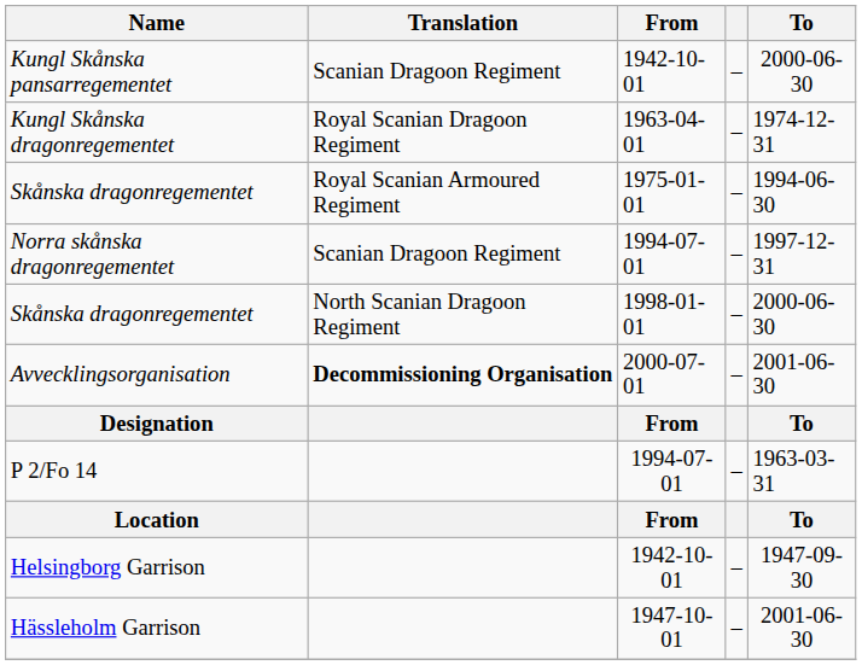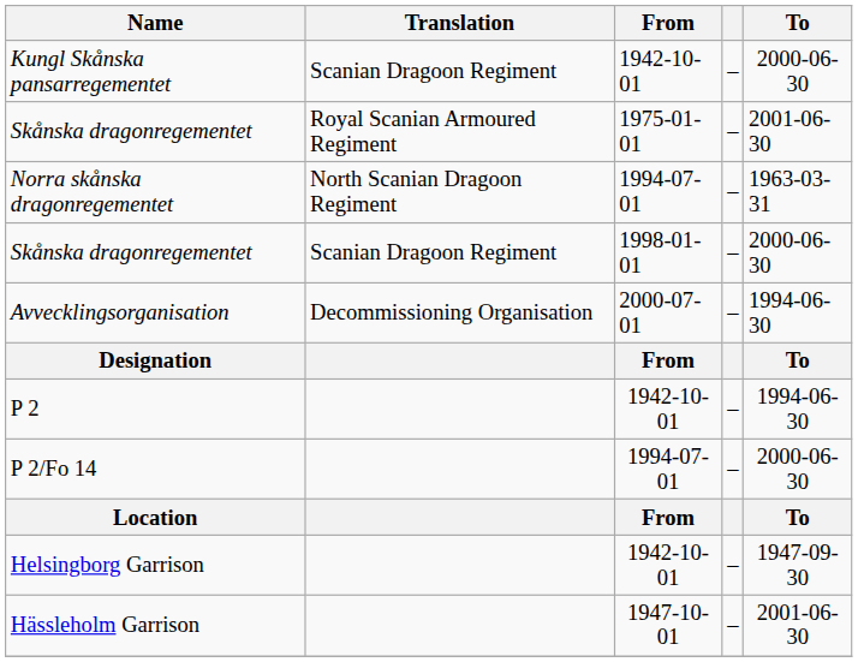 <table class="wikitable">
 <tr>
 <th style="font-weight:bold;">Name</th>
 <th style="font-weight:bold;">Translation</th>
 <th style="text-align: center; font-weight:bold;">From</th>
 <th></th>
 <th style="text-align: center; font-weight:bold;">To</th>
 </tr>
 <tr>
 <td style="font-style:italic;">Kungl Skånska pansarregementet</td>
 <td>Scanian Dragoon Regiment</td>
 <td>1942-10-01</td>
 <td>–</td>
 <td style="text-align: center;">2000-06-30</td>
 </tr>
 <tr>
-<td style="font-style:italic;">Kungl Skånska dragonregementet</td>
-<td>Royal Scanian Dragoon Regiment</td>
-<td>1963-04-01</td>
-<td>–</td>
-<td>1974-12-31</td>
-</tr>
-<tr>
 <td style="font-style:italic;">Skånska dragonregementet</td>
 <td>Royal Scanian Armoured Regiment</td>
 <td>1975-01-01</td>
 <td>–</td>
-<td>1994-06-30</td>
+<td>2001-06-30</td>
 </tr>
 <tr>
 <td style="font-style:italic;">Norra skånska dragonregementet</td>
-<td>Scanian Dragoon Regiment</td>
+<td>North Scanian Dragoon Regiment</td>
 <td>1994-07-01</td>
 <td>–</td>
-<td>1997-12-31</td>
+<td>1963-03-31</td>
 </tr>
 <tr>
 <td style="font-style:italic;">Skånska dragonregementet</td>
-<td>North Scanian Dragoon Regiment</td>
+<td>Scanian Dragoon Regiment</td>
 <td>1998-01-01</td>
 <td>–</td>
 <td>2000-06-30</td>
 </tr>
 <tr>
 <td style="font-style:italic;">Avvecklingsorganisation</td>
-<td><strong>Decommissioning Organisation</strong></td>
+<td>Decommissioning Organisation</td>
 <td>2000-07-01</td>
 <td>–</td>
-<td>2001-06-30</td>
+<td>1994-06-30</td>
 </tr>
 <tr>
 <th style="font-weight:bold;">Designation</th>
 <th style="font-weight:bold;"></th>
 <th style="text-align: center; font-weight:bold;">From</th>
 <th></th>
 <th style="text-align: center; font-weight:bold;">To</th>
 </tr>
 <tr>
+<td>P 2</td>
+<td></td>
+<td style="text-align: center;">1942-10-01</td>
+<td style="text-align: center;">–</td>
+<td style="text-align: center;">1994-06-30</td>
+</tr>
+<tr>
 <td>P 2/Fo 14</td>
 <td></td>
 <td style="text-align: center;">1994-07-01</td>
 <td style="text-align: center;">–</td>
-<td>1963-03-31</td>
+<td style="text-align: center;">2000-06-30</td>
 </tr>
 <tr>
 <th style="font-weight:bold;">Location</th>
 <th style="font-weight:bold;"></th>
 <th style="text-align: center; font-weight:bold;">From</th>
 <th></th>
 <th style="text-align: center; font-weight:bold;">To</th>
 </tr>
 <tr>
 <td><a href='#'>Helsingborg</a> Garrison</td>
 <td></td>
 <td style="text-align: center;">1942-10-01</td>
 <td style="text-align: center;">–</td>
 <td style="text-align: center;">1947-09-30</td>
 </tr>
 <tr>
 <td><a href='#'>Hässleholm</a> Garrison</td>
 <td></td>
 <td style="text-align: center;">1947-10-01</td>
 <td style="text-align: center;">–</td>
 <td style="text-align: center;">2001-06-30</td>
 </tr>
 <tr>
 </tr>
 </table>
